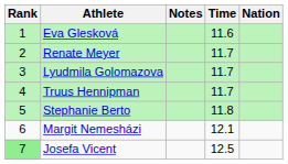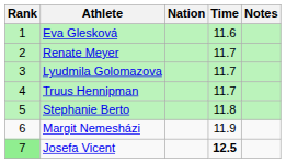 <table class="wikitable sortable" style="text-align:center">
 <tr>
 <th>Rank</th>
 <th>Athlete</th>
+<th>Nation</th>
+<th>Time</th>
 <th>Notes</th>
-<th>Time</th>
-<th>Nation</th>
 </tr>
 <tr bgcolor=bbf3bb>
 <td>1</td>
 <td align=left><a href='#'>Eva Glesková</a></td>
+<td align=left></td>
+<td>11.6</td>
 <td></td>
-<td>11.6</td>
-<td align=left></td>
 </tr>
 <tr bgcolor=bbf3bb>
 <td>2</td>
 <td align=left><a href='#'>Renate Meyer</a></td>
+<td align=left></td>
+<td>11.7</td>
 <td></td>
-<td>11.7</td>
-<td align=left></td>
 </tr>
 <tr bgcolor=bbf3bb>
 <td>3</td>
 <td align=left><a href='#'>Lyudmila Golomazova</a></td>
+<td align=left></td>
+<td>11.7</td>
 <td></td>
-<td>11.7</td>
-<td align=left></td>
 </tr>
 <tr bgcolor=bbf3bb>
 <td>4</td>
 <td align=left><a href='#'>Truus Hennipman</a></td>
+<td align=left></td>
+<td>11.7</td>
 <td></td>
-<td>11.7</td>
-<td align=left></td>
 </tr>
 <tr bgcolor=bbf3bb>
 <td>5</td>
 <td align=left><a href='#'>Stephanie Berto</a></td>
+<td align=left></td>
+<td>11.8</td>
 <td></td>
-<td>11.8</td>
-<td align=left></td>
 </tr>
 <tr>
 <td>6</td>
 <td align=left><a href='#'>Margit Nemesházi</a></td>
+<td align=left></td>
+<td>11.9</td>
 <td></td>
-<td>12.1</td>
-<td align=left></td>
 </tr>
 <tr>
 <td style="background: lightgreen;">7</td>
 <td align=left><a href='#'>Josefa Vicent</a></td>
+<td align=left></td>
+<td><strong>12.5</strong></td>
 <td></td>
-<td>12.5</td>
-<td align=left></td>
 </tr>
 </table>
